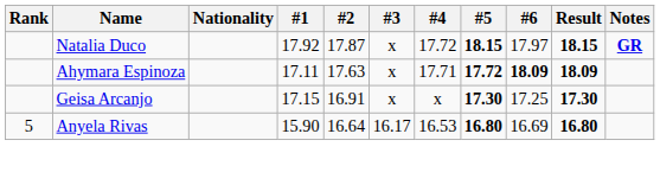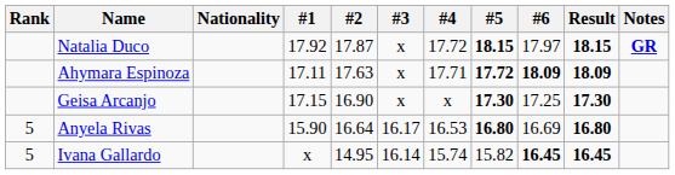 <table class="wikitable sortable" style="text-align:center">
 <tr>
 <th>Rank</th>
 <th>Name</th>
 <th>Nationality</th>
 <th>#1</th>
 <th>#2</th>
 <th>#3</th>
 <th>#4</th>
 <th>#5</th>
 <th>#6</th>
 <th>Result</th>
 <th>Notes</th>
 </tr>
 <tr>
 <td></td>
 <td align=left><a href='#'>Natalia Duco</a></td>
 <td align=left></td>
 <td>17.92</td>
 <td>17.87</td>
 <td>x</td>
 <td>17.72</td>
 <td><strong>18.15</strong></td>
 <td>17.97</td>
 <td><strong>18.15</strong></td>
 <td><strong><a href='#'>GR</a></strong></td>
 </tr>
 <tr>
 <td></td>
 <td align=left><a href='#'>Ahymara Espinoza</a></td>
 <td align=left></td>
 <td>17.11</td>
 <td>17.63</td>
 <td>x</td>
 <td>17.71</td>
 <td><strong>17.72</strong></td>
 <td><strong>18.09</strong></td>
 <td><strong>18.09</strong></td>
 <td></td>
 </tr>
 <tr>
 <td></td>
 <td align=left><a href='#'>Geisa Arcanjo</a></td>
 <td align=left></td>
 <td>17.15</td>
-<td>16.91</td>
+<td>16.90</td>
 <td>x</td>
 <td>x</td>
 <td><strong>17.30</strong></td>
 <td>17.25</td>
 <td><strong>17.30</strong></td>
 <td></td>
 </tr>
 <tr>
 <td>5</td>
 <td align=left><a href='#'>Anyela Rivas</a></td>
 <td align=left></td>
 <td>15.90</td>
 <td>16.64</td>
 <td>16.17</td>
 <td>16.53</td>
 <td><strong>16.80</strong></td>
 <td>16.69</td>
 <td><strong>16.80</strong></td>
 <td></td>
 </tr>
+<tr>
+<td>5</td>
+<td align=left><a href='#'>Ivana Gallardo</a></td>
+<td align=left></td>
+<td>x</td>
+<td>14.95</td>
+<td>16.14</td>
+<td>15.74</td>
+<td>15.82</td>
+<td><strong>16.45</strong></td>
+<td><strong>16.45</strong></td>
+<td></td>
+</tr>
 </table>
